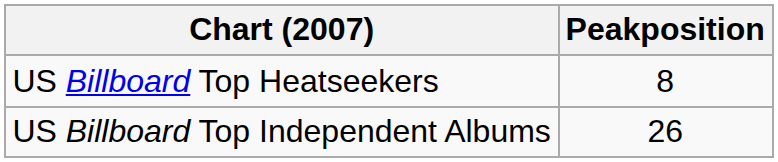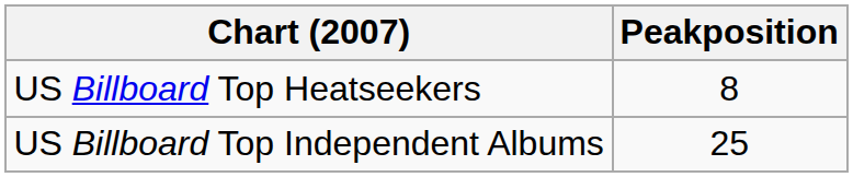 <table class="wikitable">
 <tr>
 <th>Chart (2007)</th>
 <th>Peakposition</th>
 </tr>
 <tr>
 <td>US <em><a href='#'>Billboard</a></em> Top Heatseekers</td>
 <td align=center>8</td>
 </tr>
 <tr>
 <td>US <em>Billboard</em> Top Independent Albums</td>
-<td align=center>26</td>
+<td align=center>25</td>
 </tr>
 <tr>
 </tr>
 </table>
